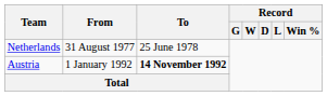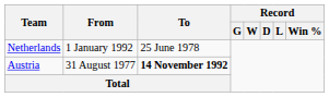 <table class="wikitable" style="text-align: center">
 <tr>
 <th rowspan="2">Team</th>
 <th rowspan="2">From</th>
 <th rowspan="2">To</th>
 <th colspan="5">Record</th>
 </tr>
 <tr>
 <th>G</th>
 <th>W</th>
 <th>D</th>
 <th>L</th>
 <th>Win %</th>
 </tr>
 <tr>
 <td align=left><a href='#'>Netherlands</a></td>
-<td align=left>31 August 1977</td>
+<td align=left>1 January 1992</td>
 <td align=left>25 June 1978<br></td>
 </tr>
 <tr>
 <td align=left><a href='#'>Austria</a></td>
-<td align=left>1 January 1992</td>
+<td align=left>31 August 1977</td>
 <td align=left><strong>14 November 1992<br></strong></td>
 </tr>
 <tr>
 <th colspan="3">Total<br></th>
 </tr>
 </table>
